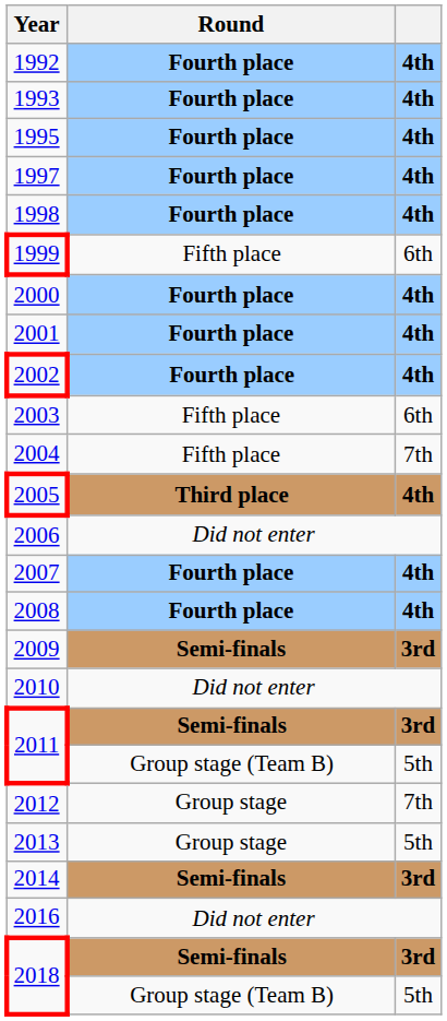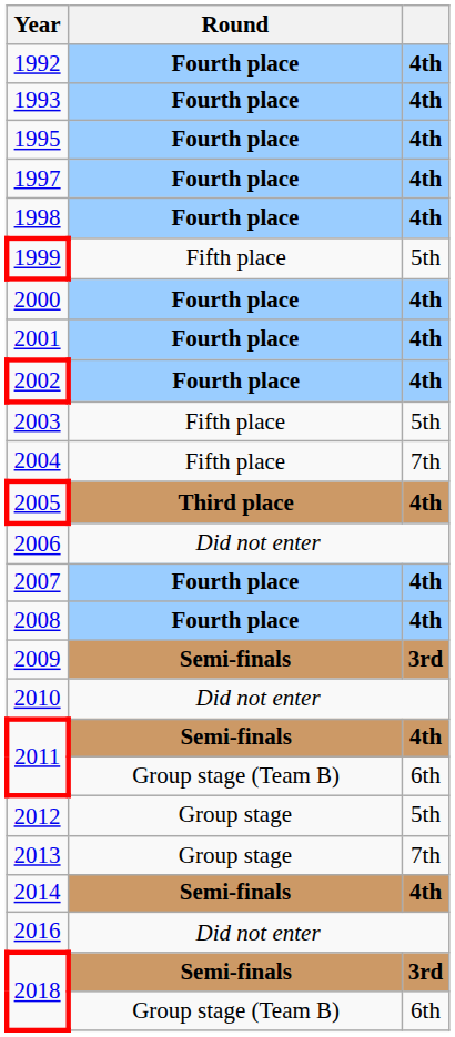 <table class="wikitable" style="text-align: center; font-size:90%">
 <tr>
 <th>Year</th>
 <th style="width:200px">Round</th>
 <th></th>
 </tr>
 <tr>
 <td><a href='#'>1992</a></td>
 <td bgcolor="9acdff"><strong>Fourth place</strong></td>
 <td bgcolor="9acdff"><strong>4th</strong></td>
 </tr>
 <tr>
 <td><a href='#'>1993</a></td>
 <td bgcolor="9acdff"><strong>Fourth place</strong></td>
 <td bgcolor="9acdff"><strong>4th</strong></td>
 </tr>
 <tr>
 <td><a href='#'>1995</a></td>
 <td bgcolor="9acdff"><strong>Fourth place</strong></td>
 <td bgcolor="9acdff"><strong>4th</strong></td>
 </tr>
 <tr>
 <td><a href='#'>1997</a></td>
 <td bgcolor="9acdff"><strong>Fourth place</strong></td>
 <td bgcolor="9acdff"><strong>4th</strong></td>
 </tr>
 <tr>
 <td><a href='#'>1998</a></td>
 <td bgcolor="9acdff"><strong>Fourth place</strong></td>
 <td bgcolor="9acdff"><strong>4th</strong></td>
 </tr>
 <tr>
 <td style="border: 3px solid red"><a href='#'>1999</a></td>
 <td>Fifth place</td>
-<td>6th</td>
+<td>5th</td>
 </tr>
 <tr>
 <td><a href='#'>2000</a></td>
 <td bgcolor="9acdff"><strong>Fourth place</strong></td>
 <td bgcolor="9acdff"><strong>4th</strong></td>
 </tr>
 <tr>
 <td><a href='#'>2001</a></td>
 <td bgcolor="9acdff"><strong>Fourth place</strong></td>
 <td bgcolor="9acdff"><strong>4th</strong></td>
 </tr>
 <tr>
 <td style="border: 3px solid red"><a href='#'>2002</a></td>
 <td bgcolor="9acdff"><strong>Fourth place</strong></td>
 <td bgcolor="9acdff"><strong>4th</strong></td>
 </tr>
 <tr>
 <td><a href='#'>2003</a></td>
 <td>Fifth place</td>
-<td>6th</td>
+<td>5th</td>
 </tr>
 <tr>
 <td><a href='#'>2004</a></td>
 <td>Fifth place</td>
 <td>7th</td>
 </tr>
 <tr>
 <td style="border: 3px solid red"><a href='#'>2005</a></td>
 <td bgcolor="cc9966"><strong>Third place</strong></td>
 <td bgcolor="cc9966"><strong>4th</strong></td>
 </tr>
 <tr>
 <td><a href='#'>2006</a></td>
 <td colspan="2"><em>Did not enter</em></td>
 </tr>
 <tr>
 <td><a href='#'>2007</a></td>
 <td bgcolor="9acdff"><strong>Fourth place</strong></td>
 <td bgcolor="9acdff"><strong>4th</strong></td>
 </tr>
 <tr>
 <td><a href='#'>2008</a></td>
 <td bgcolor="9acdff"><strong>Fourth place</strong></td>
 <td bgcolor="9acdff"><strong>4th</strong></td>
 </tr>
 <tr>
 <td><a href='#'>2009</a></td>
 <td bgcolor="cc9966"><strong>Semi-finals</strong></td>
 <td bgcolor="cc9966"><strong>3rd</strong></td>
 </tr>
 <tr>
 <td><a href='#'>2010</a></td>
 <td colspan="2"><em>Did not enter</em></td>
 </tr>
 <tr>
 <td rowspan="2" style="border: 3px solid red"><a href='#'>2011</a></td>
 <td bgcolor="cc9966"><strong>Semi-finals</strong></td>
-<td bgcolor="cc9966"><strong>3rd</strong></td>
+<td bgcolor="cc9966"><strong>4th</strong></td>
 </tr>
 <tr>
 <td>Group stage (Team B)</td>
-<td>5th</td>
+<td>6th</td>
 </tr>
 <tr>
 <td><a href='#'>2012</a></td>
 <td>Group stage</td>
-<td>7th</td>
+<td>5th</td>
 </tr>
 <tr>
 <td><a href='#'>2013</a></td>
 <td>Group stage</td>
-<td>5th</td>
+<td>7th</td>
 </tr>
 <tr>
 <td><a href='#'>2014</a></td>
 <td bgcolor="cc9966"><strong>Semi-finals</strong></td>
-<td bgcolor="cc9966"><strong>3rd</strong></td>
+<td bgcolor="cc9966"><strong>4th</strong></td>
 </tr>
 <tr>
 <td><a href='#'>2016</a></td>
 <td colspan="2"><em>Did not enter</em></td>
 </tr>
 <tr>
 <td rowspan="2" style="border: 3px solid red"><a href='#'>2018</a></td>
 <td bgcolor="cc9966"><strong>Semi-finals</strong></td>
 <td bgcolor="cc9966"><strong>3rd</strong></td>
 </tr>
 <tr>
 <td>Group stage (Team B)</td>
-<td>5th</td>
+<td>6th</td>
 </tr>
 </table>
